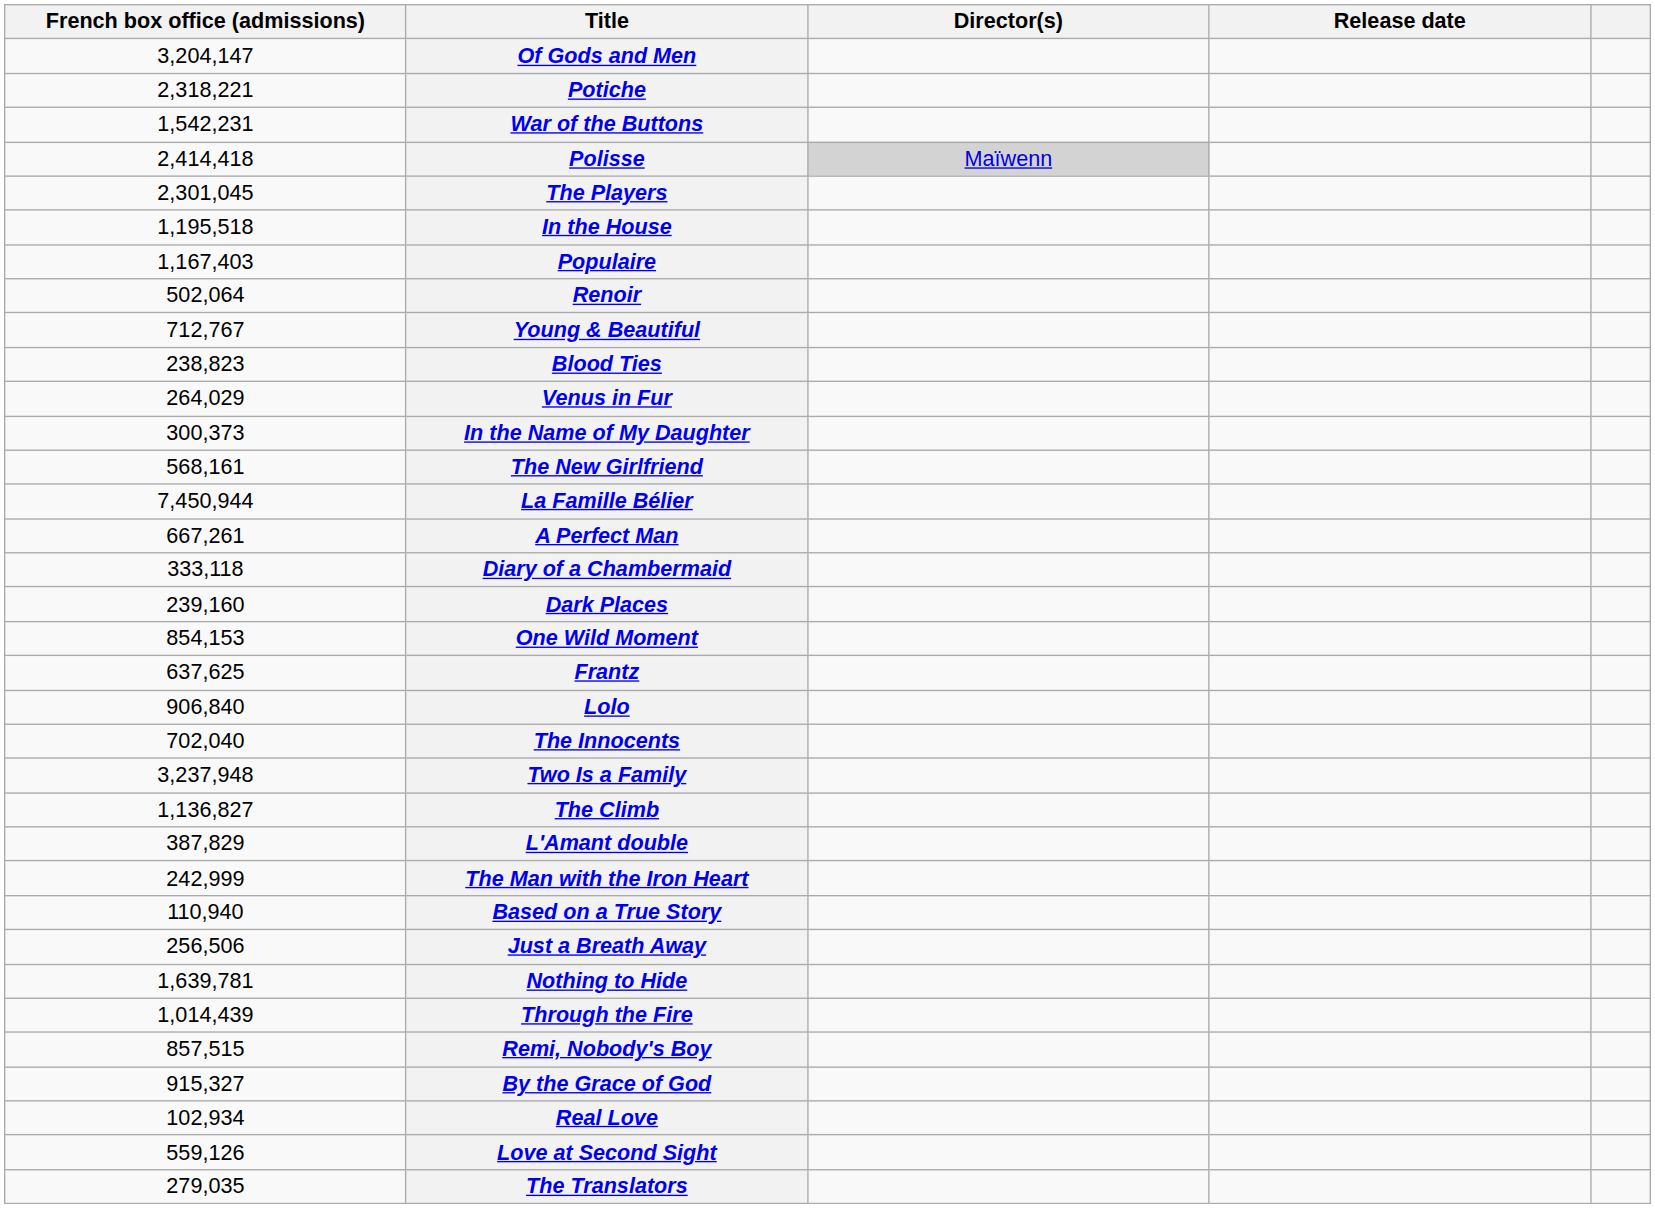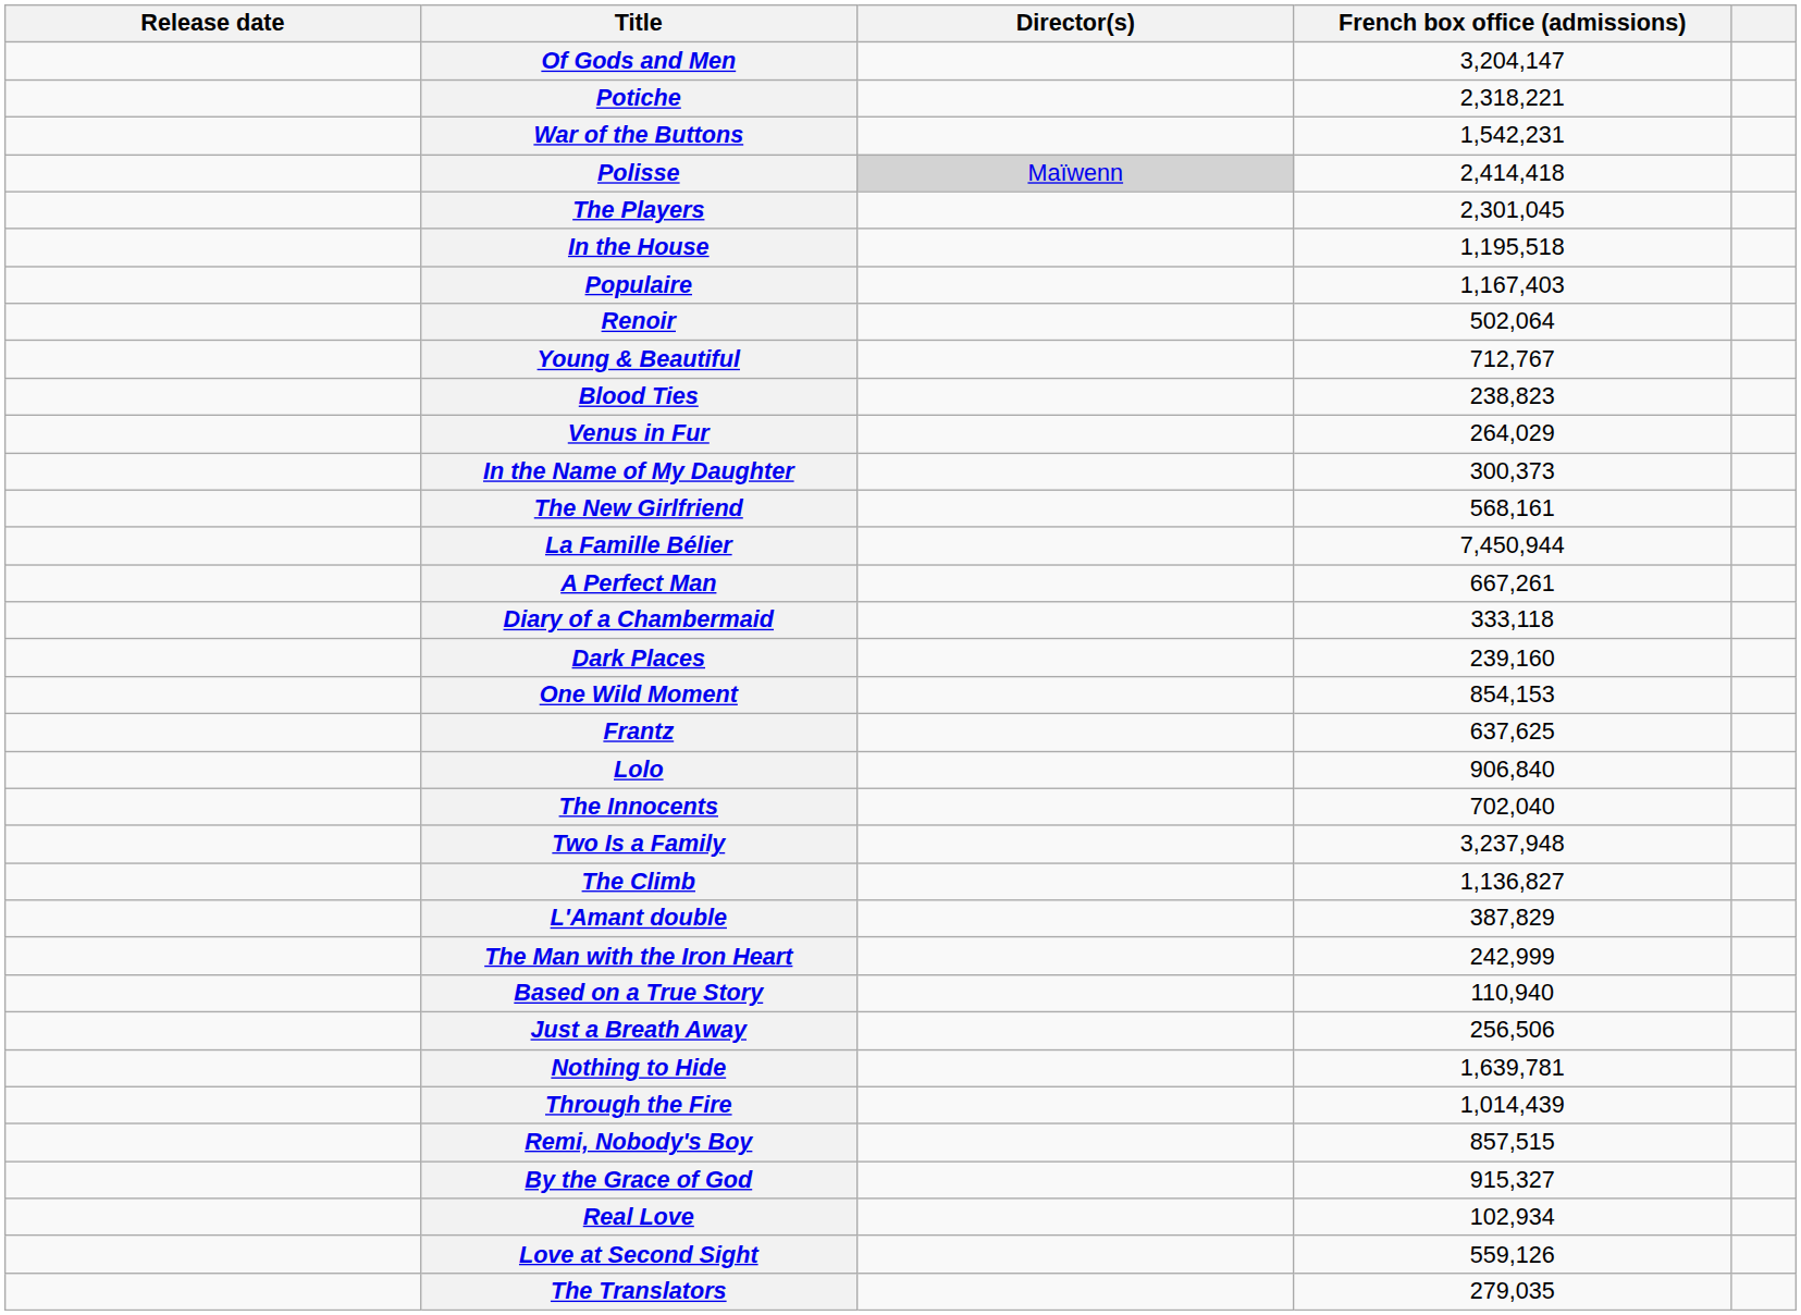 <table class="wikitable sortable plainrowheaders" style="text-align: center;">
 <tr>
-<th scope=col style="width:20%;">French box office (admissions)</th>
+<th scope=col style="width:19%;">Release date</th>
 <th scope=col style="width:20%;">Title</th>
 <th scope=col style="width:20%;">Director(s)</th>
-<th scope=col style="width:19%;">Release date</th>
+<th scope=col style="width:20%;">French box office (admissions)</th>
 <th scope=col class="unsortable" style="width:3%;"></th>
 </tr>
 <tr>
-<td>3,204,147</td>
+<td></td>
 <th scope="row"><em><a href='#'>Of Gods and Men</a></em></th>
 <td></td>
-<td></td>
+<td>3,204,147</td>
 <td></td>
 </tr>
 <tr>
-<td>2,318,221</td>
+<td></td>
 <th scope="row"><em><a href='#'>Potiche</a></em></th>
 <td></td>
-<td></td>
+<td>2,318,221</td>
 <td></td>
 </tr>
 <tr>
-<td>1,542,231</td>
+<td></td>
 <th scope="row"><em><a href='#'>War of the Buttons</a></em></th>
 <td></td>
-<td></td>
+<td>1,542,231</td>
 <td></td>
 </tr>
 <tr>
-<td>2,414,418</td>
+<td></td>
 <th scope="row"><em><a href='#'>Polisse</a></em></th>
 <td style="background: lightgrey;"><a href='#'>Maïwenn</a></td>
-<td></td>
+<td>2,414,418</td>
 <td></td>
 </tr>
 <tr>
-<td>2,301,045</td>
+<td></td>
 <th scope="row"><em><a href='#'>The Players</a></em></th>
 <td></td>
-<td></td>
+<td>2,301,045</td>
 <td></td>
 </tr>
 <tr>
-<td>1,195,518</td>
+<td></td>
 <th scope="row"><em><a href='#'>In the House</a></em></th>
 <td></td>
-<td></td>
+<td>1,195,518</td>
 <td></td>
 </tr>
 <tr>
-<td>1,167,403</td>
+<td></td>
 <th scope="row"><em><a href='#'>Populaire</a></em></th>
 <td></td>
-<td></td>
+<td>1,167,403</td>
 <td></td>
 </tr>
 <tr>
-<td>502,064</td>
+<td></td>
 <th scope="row"><em><a href='#'>Renoir</a></em></th>
 <td></td>
-<td></td>
+<td>502,064</td>
 <td></td>
 </tr>
 <tr>
-<td>712,767</td>
+<td></td>
 <th scope="row"><em><a href='#'>Young & Beautiful</a></em></th>
 <td></td>
-<td></td>
+<td>712,767</td>
 <td></td>
 </tr>
 <tr>
-<td>238,823</td>
+<td></td>
 <th scope="row"><em><a href='#'>Blood Ties</a></em></th>
 <td></td>
-<td></td>
+<td>238,823</td>
 <td></td>
 </tr>
 <tr>
-<td>264,029</td>
+<td></td>
 <th scope="row"><em><a href='#'>Venus in Fur</a></em></th>
 <td></td>
-<td></td>
+<td>264,029</td>
 <td></td>
 </tr>
 <tr>
-<td>300,373</td>
+<td></td>
 <th scope="row"><em><a href='#'>In the Name of My Daughter</a></em></th>
 <td></td>
-<td></td>
+<td>300,373</td>
 <td></td>
 </tr>
 <tr>
-<td>568,161</td>
+<td></td>
 <th scope="row"><em><a href='#'>The New Girlfriend</a></em></th>
 <td></td>
-<td></td>
+<td>568,161</td>
 <td></td>
 </tr>
 <tr>
-<td>7,450,944</td>
+<td></td>
 <th scope="row"><em><a href='#'>La Famille Bélier</a></em></th>
 <td></td>
-<td></td>
+<td>7,450,944</td>
 <td></td>
 </tr>
 <tr>
-<td>667,261</td>
+<td></td>
 <th scope="row"><em><a href='#'>A Perfect Man</a></em></th>
 <td></td>
-<td></td>
+<td>667,261</td>
 <td></td>
 </tr>
 <tr>
-<td>333,118</td>
+<td></td>
 <th scope="row"><em><a href='#'>Diary of a Chambermaid</a></em></th>
 <td></td>
-<td></td>
+<td>333,118</td>
 <td></td>
 </tr>
 <tr>
-<td>239,160</td>
+<td></td>
 <th scope="row"><em><a href='#'>Dark Places</a></em></th>
 <td></td>
-<td></td>
+<td>239,160</td>
 <td></td>
 </tr>
 <tr>
-<td>854,153</td>
+<td></td>
 <th scope="row"><em><a href='#'>One Wild Moment</a></em></th>
 <td></td>
-<td></td>
+<td>854,153</td>
 <td></td>
 </tr>
 <tr>
-<td>637,625</td>
+<td></td>
 <th scope="row"><em><a href='#'>Frantz</a></em></th>
 <td></td>
-<td></td>
+<td>637,625</td>
 <td></td>
 </tr>
 <tr>
-<td>906,840</td>
+<td></td>
 <th scope="row"><em><a href='#'>Lolo</a></em></th>
 <td></td>
-<td></td>
+<td>906,840</td>
 <td></td>
 </tr>
 <tr>
-<td>702,040</td>
+<td></td>
 <th scope="row"><em><a href='#'>The Innocents</a></em></th>
 <td></td>
-<td></td>
+<td>702,040</td>
 <td></td>
 </tr>
 <tr>
-<td>3,237,948</td>
+<td></td>
 <th scope="row"><em><a href='#'>Two Is a Family</a></em></th>
 <td></td>
-<td></td>
+<td>3,237,948</td>
 <td></td>
 </tr>
 <tr>
-<td>1,136,827</td>
+<td></td>
 <th scope="row"><em><a href='#'>The Climb</a></em></th>
 <td></td>
-<td></td>
+<td>1,136,827</td>
 <td></td>
 </tr>
 <tr>
-<td>387,829</td>
+<td></td>
 <th scope="row"><em><a href='#'>L'Amant double</a></em></th>
 <td></td>
-<td></td>
+<td>387,829</td>
 <td></td>
 </tr>
 <tr>
-<td>242,999</td>
+<td></td>
 <th scope="row"><em><a href='#'>The Man with the Iron Heart</a></em></th>
 <td></td>
-<td></td>
+<td>242,999</td>
 <td></td>
 </tr>
 <tr>
-<td>110,940</td>
+<td></td>
 <th scope="row"><em><a href='#'>Based on a True Story</a></em></th>
 <td></td>
-<td></td>
+<td>110,940</td>
 <td></td>
 </tr>
 <tr>
-<td>256,506</td>
+<td></td>
 <th scope="row"><em><a href='#'>Just a Breath Away</a></em></th>
 <td></td>
-<td></td>
+<td>256,506</td>
 <td></td>
 </tr>
 <tr>
-<td>1,639,781</td>
+<td></td>
 <th scope="row"><em><a href='#'>Nothing to Hide</a></em></th>
 <td></td>
-<td></td>
+<td>1,639,781</td>
 <td></td>
 </tr>
 <tr>
-<td>1,014,439</td>
+<td></td>
 <th scope="row"><em><a href='#'>Through the Fire</a></em></th>
 <td></td>
-<td></td>
+<td>1,014,439</td>
 <td></td>
 </tr>
 <tr>
-<td>857,515</td>
+<td></td>
 <th scope="row"><em><a href='#'>Remi, Nobody's Boy</a></em></th>
 <td></td>
-<td></td>
+<td>857,515</td>
 <td></td>
 </tr>
 <tr>
-<td>915,327</td>
+<td></td>
 <th scope="row"><em><a href='#'>By the Grace of God</a></em></th>
 <td></td>
-<td></td>
+<td>915,327</td>
 <td></td>
 </tr>
 <tr>
-<td>102,934</td>
+<td></td>
 <th scope="row"><em><a href='#'>Real Love</a></em></th>
 <td></td>
-<td></td>
+<td>102,934</td>
 <td></td>
 </tr>
 <tr>
-<td>559,126</td>
+<td></td>
 <th scope="row"><em><a href='#'>Love at Second Sight</a></em></th>
 <td></td>
-<td></td>
+<td>559,126</td>
 <td></td>
 </tr>
 <tr>
-<td>279,035</td>
+<td></td>
 <th scope="row"><em><a href='#'>The Translators</a></em></th>
 <td></td>
-<td></td>
+<td>279,035</td>
 <td></td>
 </tr>
 </table>
